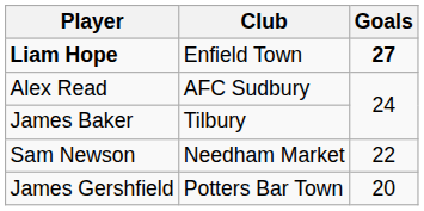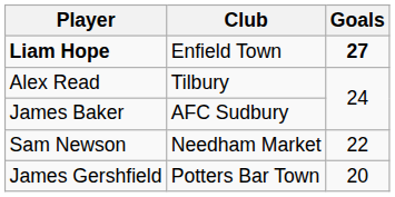 <table class="wikitable">
 <tr>
 <th>Player</th>
 <th>Club</th>
 <th>Goals</th>
 </tr>
 <tr>
 <td><strong>Liam Hope</strong></td>
 <td>Enfield Town</td>
 <td align="center"><strong>27</strong></td>
 </tr>
 <tr>
 <td>Alex Read</td>
-<td>AFC Sudbury</td>
+<td>Tilbury</td>
 <td rowspan="2" align="center">24</td>
 </tr>
 <tr>
 <td>James Baker</td>
-<td>Tilbury</td>
+<td>AFC Sudbury</td>
 </tr>
 <tr>
 <td>Sam Newson</td>
 <td>Needham Market</td>
 <td align="center">22</td>
 </tr>
 <tr>
 <td>James Gershfield</td>
 <td>Potters Bar Town</td>
 <td align="center">20</td>
 </tr>
 </table>
